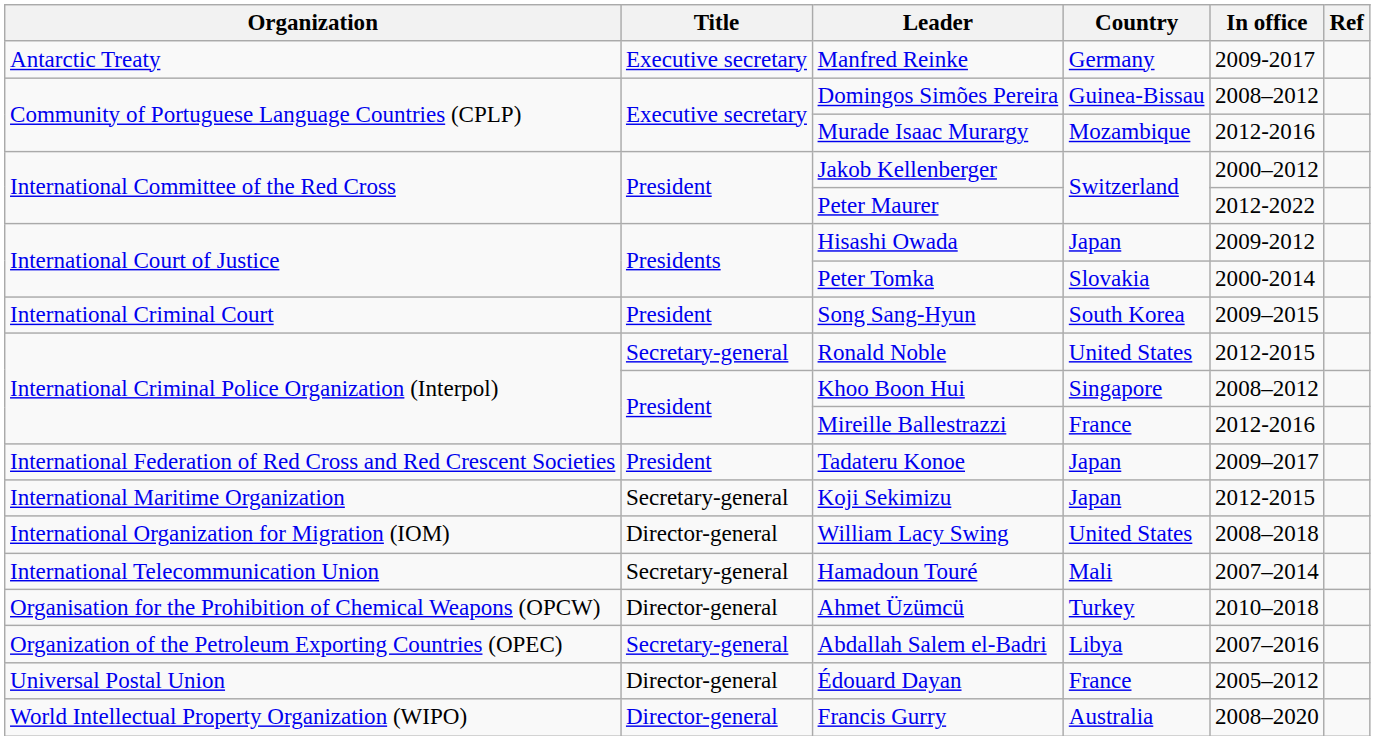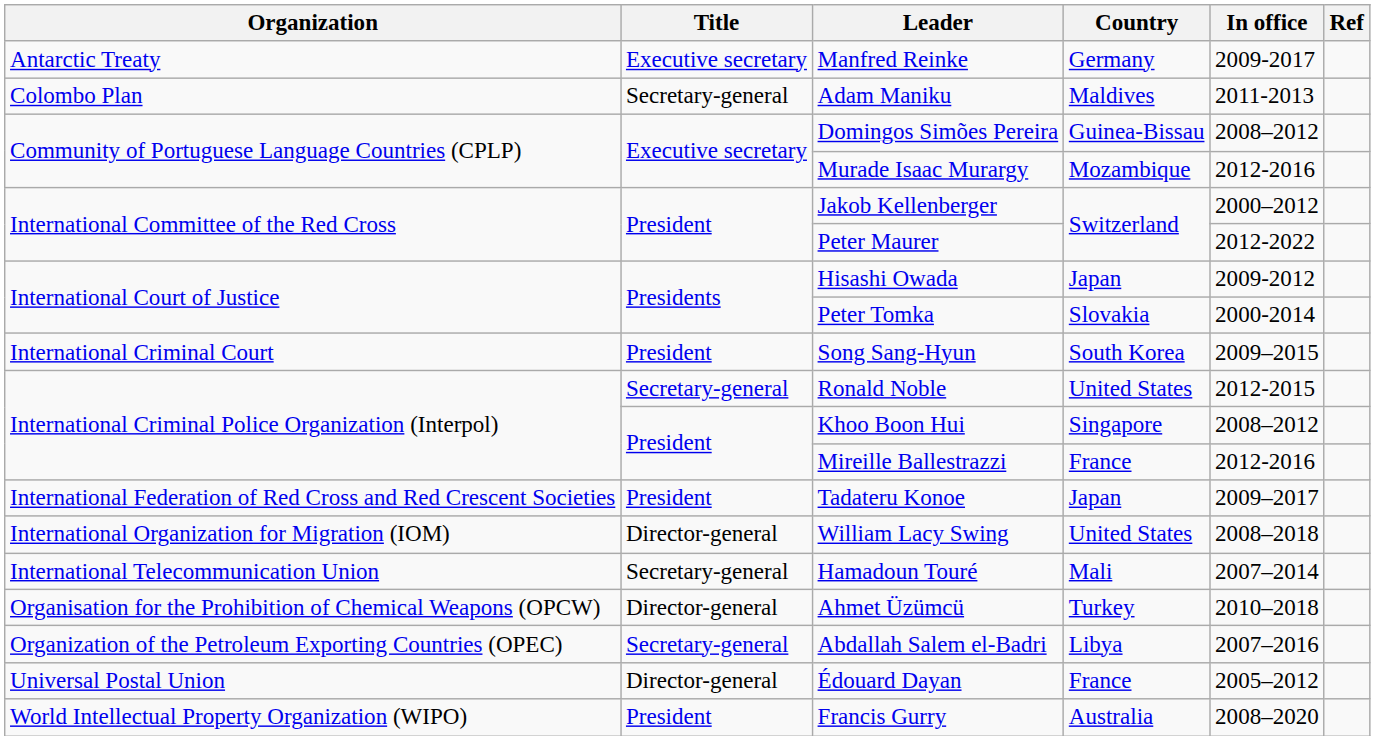 <table class="wikitable unsortable">
 <tr>
 <th>Organization</th>
 <th>Title</th>
 <th>Leader</th>
 <th>Country</th>
 <th>In office</th>
 <th>Ref</th>
 </tr>
 <tr>
 <td><a href='#'>Antarctic Treaty</a></td>
 <td><a href='#'>Executive secretary</a></td>
 <td><a href='#'>Manfred Reinke</a></td>
 <td><a href='#'>Germany</a></td>
 <td>2009-2017</td>
+<td></td>
+</tr>
+<tr>
+<td><a href='#'>Colombo Plan</a></td>
+<td>Secretary-general</td>
+<td><a href='#'>Adam Maniku</a></td>
+<td><a href='#'>Maldives</a></td>
+<td>2011-2013</td>
 <td></td>
 </tr>
 <tr>
 <td rowspan="2"><a href='#'>Community of Portuguese Language Countries</a> (CPLP)</td>
 <td rowspan="2"><a href='#'>Executive secretary</a></td>
 <td><a href='#'>Domingos Simões Pereira</a></td>
 <td><a href='#'>Guinea-Bissau</a></td>
 <td>2008–2012</td>
 <td></td>
 </tr>
 <tr>
 <td><a href='#'>Murade Isaac Murargy</a></td>
 <td><a href='#'>Mozambique</a></td>
 <td>2012-2016</td>
 <td></td>
 </tr>
 <tr>
 <td rowspan="2"><a href='#'>International Committee of the Red Cross</a></td>
 <td rowspan="2"><a href='#'>President</a></td>
 <td><a href='#'>Jakob Kellenberger</a></td>
 <td rowspan="2"><a href='#'>Switzerland</a></td>
 <td>2000–2012</td>
 <td></td>
 </tr>
 <tr>
 <td><a href='#'>Peter Maurer</a></td>
 <td>2012-2022</td>
 <td></td>
 </tr>
 <tr>
 <td rowspan="2"><a href='#'>International Court of Justice</a></td>
 <td rowspan="2"><a href='#'>Presidents</a></td>
 <td><a href='#'>Hisashi Owada</a></td>
 <td><a href='#'>Japan</a></td>
 <td>2009-2012</td>
 <td></td>
 </tr>
 <tr>
 <td><a href='#'>Peter Tomka</a></td>
 <td><a href='#'>Slovakia</a></td>
 <td>2000-2014</td>
 <td></td>
 </tr>
 <tr>
 <td><a href='#'>International Criminal Court</a></td>
 <td><a href='#'>President</a></td>
 <td><a href='#'>Song Sang-Hyun</a></td>
 <td><a href='#'>South Korea</a></td>
 <td>2009–2015</td>
 <td></td>
 </tr>
 <tr>
 <td rowspan="3"><a href='#'>International Criminal Police Organization</a> (Interpol)</td>
 <td><a href='#'>Secretary-general</a></td>
 <td><a href='#'>Ronald Noble</a></td>
 <td><a href='#'>United States</a></td>
 <td>2012-2015</td>
 <td></td>
 </tr>
 <tr>
 <td rowspan="2"><a href='#'>President</a></td>
 <td><a href='#'>Khoo Boon Hui</a></td>
 <td><a href='#'>Singapore</a></td>
 <td>2008–2012</td>
 <td></td>
 </tr>
 <tr>
 <td><a href='#'>Mireille Ballestrazzi</a></td>
 <td><a href='#'>France</a></td>
 <td>2012-2016</td>
 <td></td>
 </tr>
 <tr>
 <td><a href='#'>International Federation of Red Cross and Red Crescent Societies</a></td>
 <td><a href='#'>President</a></td>
 <td><a href='#'>Tadateru Konoe</a></td>
 <td><a href='#'>Japan</a></td>
 <td>2009–2017</td>
 <td></td>
 </tr>
 <tr>
-<td><a href='#'>International Maritime Organization</a></td>
-<td>Secretary-general</td>
-<td><a href='#'>Koji Sekimizu</a></td>
-<td><a href='#'>Japan</a></td>
-<td>2012-2015</td>
-<td></td>
-</tr>
-<tr>
 <td><a href='#'>International Organization for Migration</a> (IOM)</td>
 <td>Director-general</td>
 <td><a href='#'>William Lacy Swing</a></td>
 <td><a href='#'>United States</a></td>
 <td>2008–2018</td>
 <td></td>
 </tr>
 <tr>
 <td><a href='#'>International Telecommunication Union</a></td>
 <td>Secretary-general</td>
 <td><a href='#'>Hamadoun Touré</a></td>
 <td><a href='#'>Mali</a></td>
 <td>2007–2014</td>
 <td></td>
 </tr>
 <tr>
 <td><a href='#'>Organisation for the Prohibition of Chemical Weapons</a> (OPCW)</td>
 <td>Director-general</td>
 <td><a href='#'>Ahmet Üzümcü</a></td>
 <td><a href='#'>Turkey</a></td>
 <td>2010–2018</td>
 <td></td>
 </tr>
 <tr>
 <td><a href='#'>Organization of the Petroleum Exporting Countries</a> (OPEC)</td>
 <td><a href='#'>Secretary-general</a></td>
 <td><a href='#'>Abdallah Salem el-Badri</a></td>
 <td><a href='#'>Libya</a></td>
 <td>2007–2016</td>
 <td></td>
 </tr>
 <tr>
 <td><a href='#'>Universal Postal Union</a></td>
 <td>Director-general</td>
 <td><a href='#'>Édouard Dayan</a></td>
 <td><a href='#'>France</a></td>
 <td>2005–2012</td>
 <td></td>
 </tr>
 <tr>
 <td><a href='#'>World Intellectual Property Organization</a> (WIPO)</td>
-<td><a href='#'>Director-general</a></td>
+<td><a href='#'>President</a></td>
 <td><a href='#'>Francis Gurry</a></td>
 <td><a href='#'>Australia</a></td>
 <td>2008–2020</td>
 <td></td>
 </tr>
 </table>
